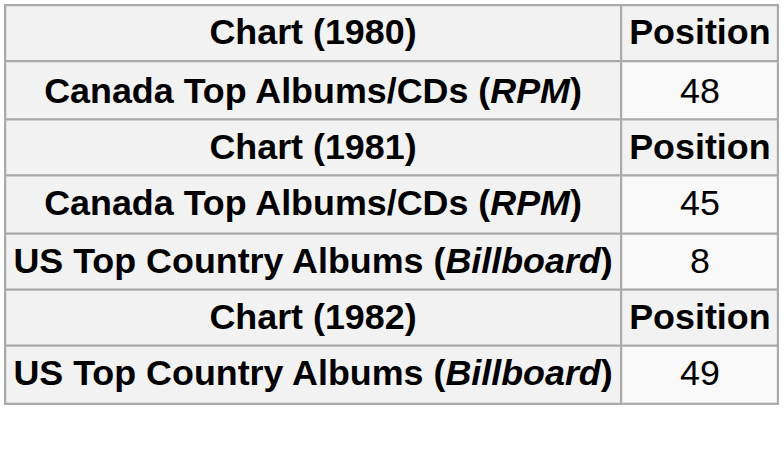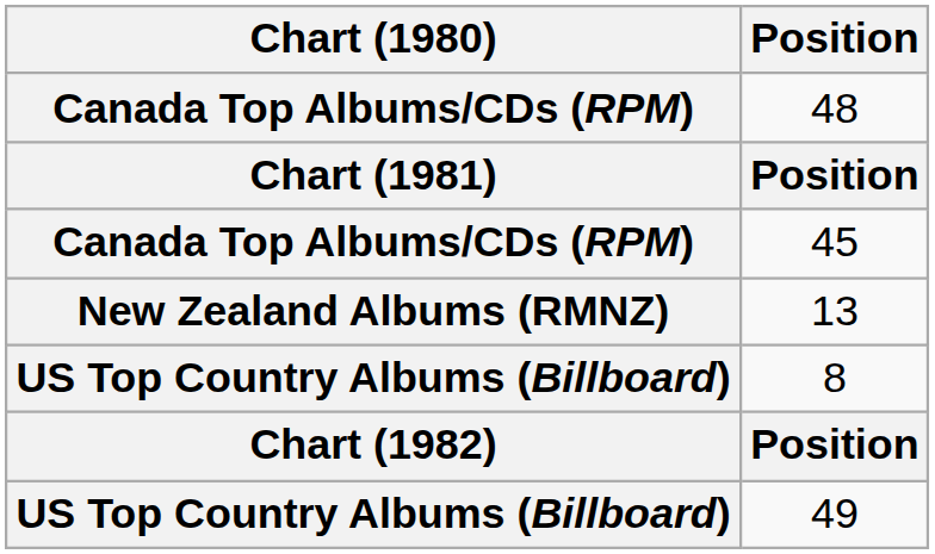 <table class="wikitable plainrowheaders" style="text-align:center">
 <tr>
 <th scope="col">Chart (1980)</th>
 <th scope="col">Position</th>
 </tr>
 <tr>
 <th scope="row">Canada Top Albums/CDs (<em>RPM</em>)</th>
 <td>48</td>
 </tr>
 <tr>
 <th scope="col">Chart (1981)</th>
 <th scope="col">Position</th>
 </tr>
 <tr>
 <th scope="row">Canada Top Albums/CDs (<em>RPM</em>)</th>
 <td>45</td>
 </tr>
 <tr>
+<th scope="row">New Zealand Albums (RMNZ)</th>
+<td>13</td>
+</tr>
+<tr>
 <th scope="row">US Top Country Albums (<em>Billboard</em>)</th>
 <td>8</td>
 </tr>
 <tr>
 <th scope="col">Chart (1982)</th>
 <th scope="col">Position</th>
 </tr>
 <tr>
 <th scope="row">US Top Country Albums (<em>Billboard</em>)</th>
 <td>49</td>
 </tr>
 </table>
